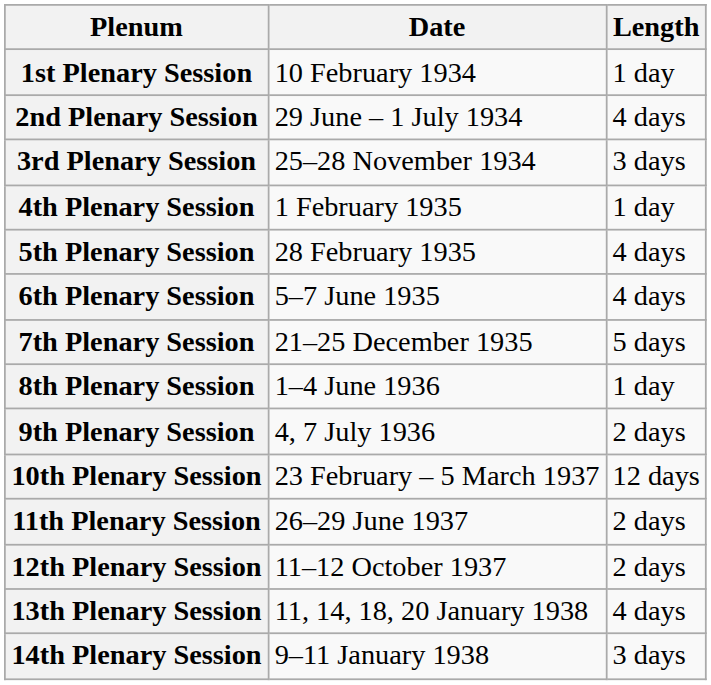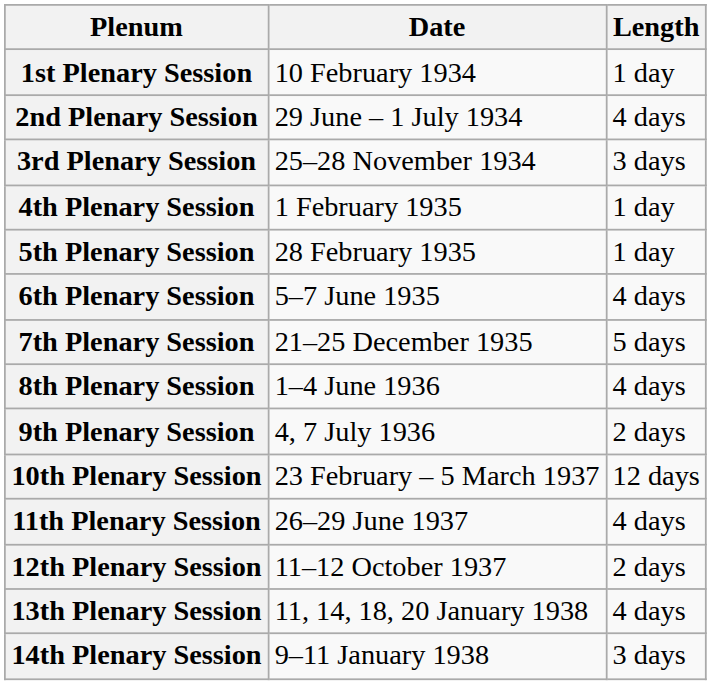 <table class="wikitable sortable plainrowheaders">
 <tr>
 <th scope="col">Plenum</th>
 <th scope="col">Date</th>
 <th scope="col">Length</th>
 </tr>
 <tr>
 <th scope="row">1st Plenary Session</th>
 <td data-sort-value="1">10 February 1934</td>
 <td>1 day</td>
 </tr>
 <tr>
 <th scope="row">2nd Plenary Session</th>
 <td data-sort-value="2">29 June – 1 July 1934</td>
 <td>4 days</td>
 </tr>
 <tr>
 <th scope="row">3rd Plenary Session</th>
 <td data-sort-value="3">25–28 November 1934</td>
 <td>3 days</td>
 </tr>
 <tr>
 <th scope="row">4th Plenary Session</th>
 <td data-sort-value="4">1 February 1935</td>
 <td>1 day</td>
 </tr>
 <tr>
 <th scope="row">5th Plenary Session</th>
 <td data-sort-value="5">28 February 1935</td>
-<td>4 days</td>
+<td>1 day</td>
 </tr>
 <tr>
 <th scope="row">6th Plenary Session</th>
 <td data-sort-value="6">5–7 June 1935</td>
 <td>4 days</td>
 </tr>
 <tr>
 <th scope="row">7th Plenary Session</th>
 <td data-sort-value="7">21–25 December 1935</td>
 <td>5 days</td>
 </tr>
 <tr>
 <th scope="row">8th Plenary Session</th>
 <td data-sort-value="8">1–4 June 1936</td>
-<td>1 day</td>
+<td>4 days</td>
 </tr>
 <tr>
 <th scope="row">9th Plenary Session</th>
 <td data-sort-value="9">4, 7 July 1936</td>
 <td>2 days</td>
 </tr>
 <tr>
 <th scope="row">10th Plenary Session</th>
 <td data-sort-value="10">23 February – 5 March 1937</td>
 <td>12 days</td>
 </tr>
 <tr>
 <th scope="row">11th Plenary Session</th>
 <td data-sort-value="11">26–29 June 1937</td>
-<td>2 days</td>
+<td>4 days</td>
 </tr>
 <tr>
 <th scope="row">12th Plenary Session</th>
 <td data-sort-value="12">11–12 October 1937</td>
 <td>2 days</td>
 </tr>
 <tr>
 <th scope="row">13th Plenary Session</th>
 <td data-sort-value="13">11, 14, 18, 20 January 1938</td>
 <td>4 days</td>
 </tr>
 <tr>
 <th scope="row">14th Plenary Session</th>
 <td data-sort-value="14">9–11 January 1938</td>
 <td>3 days</td>
 </tr>
 </table>
